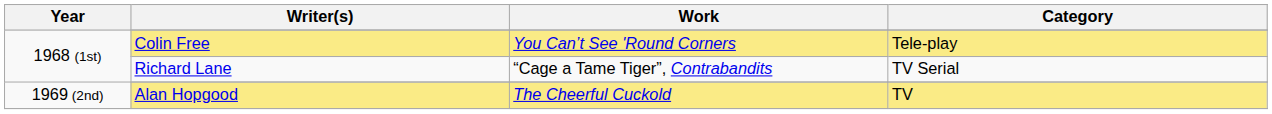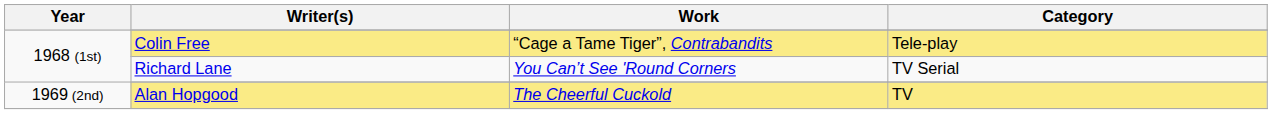 <table class="wikitable" style="width:98%;">
 <tr style="background:#bebebe;">
 <th style="width:10%;">Year</th>
 <th style="width:30%;">Writer(s)</th>
 <th style="width:30%;">Work</th>
 <th style="width:30%;">Category</th>
 </tr>
 <tr>
 <td rowspan=3 style="text-align:center">1968 <small>(1st)</small></td>
 </tr>
 <tr style="background:#FAEB86"|>
 <td><a href='#'>Colin Free</a></td>
-<td><em><a href='#'>You Can’t See 'Round Corners</a></em></td>
+<td>“Cage a Tame Tiger”, <em><a href='#'>Contrabandits</a></em></td>
 <td>Tele-play</td>
 </tr>
 <tr>
 <td><a href='#'>Richard Lane</a></td>
-<td>“Cage a Tame Tiger”, <em><a href='#'>Contrabandits</a></em></td>
+<td><em><a href='#'>You Can’t See 'Round Corners</a></em></td>
 <td>TV Serial</td>
 </tr>
 <tr>
 <td rowspan=2 style="text-align:center">1969<small> (2nd)</small></td>
 </tr>
 <tr style="background:#FAEB86"|>
 <td><a href='#'>Alan Hopgood</a></td>
 <td><em><a href='#'>The Cheerful Cuckold</a></em></td>
 <td>TV</td>
 </tr>
 <tr>
 </tr>
 </table>
